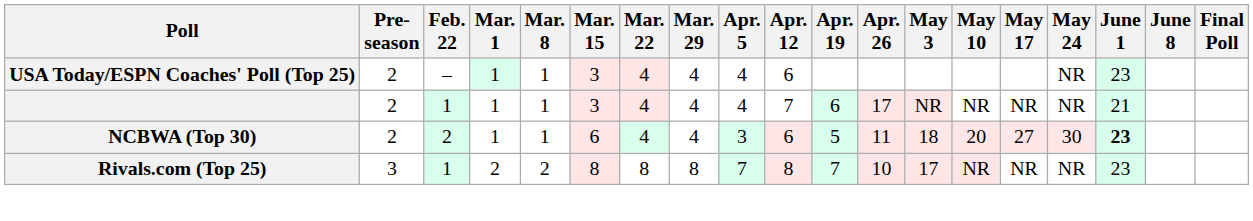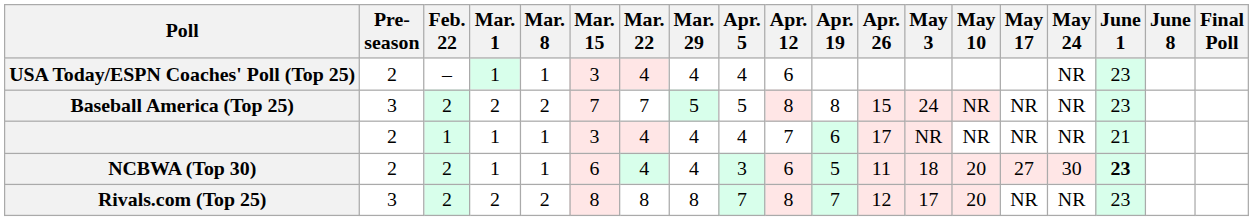 <table class="wikitable" style="white-space:nowrap;">
 <tr>
 <th>Poll</th>
 <th>Pre-<br>season</th>
 <th>Feb.<br>22</th>
 <th>Mar.<br>1</th>
 <th>Mar.<br>8</th>
 <th>Mar.<br>15</th>
 <th>Mar.<br>22</th>
 <th>Mar.<br>29</th>
 <th>Apr.<br>5</th>
 <th>Apr.<br>12</th>
 <th>Apr.<br>19</th>
 <th>Apr.<br>26</th>
 <th>May<br>3</th>
 <th>May<br>10</th>
 <th>May<br>17</th>
 <th>May<br>24</th>
 <th>June<br>1</th>
 <th>June<br>8</th>
 <th>Final<br>Poll</th>
 </tr>
 <tr style="text-align:center;">
 <th>USA Today/ESPN Coaches' Poll (Top 25)</th>
 <td style="background:#FFF;">2</td>
 <td style="background:#FFF;">–</td>
 <td style="background:#D8FFEB;">1</td>
 <td style="background:#FFF;">1</td>
 <td style="background:#FFE6E6;">3</td>
 <td style="background:#FFE6E6;">4</td>
 <td style="background:#FFF;">4</td>
 <td style="background:#FFF;">4</td>
 <td style="background:#FFF;">6</td>
 <td style="background:#FFF;"></td>
 <td style="background:#FFF;"></td>
 <td style="background:#FFF;"></td>
 <td style="background:#FFF;"></td>
 <td style="background:#FFF;"></td>
+<td style="background:#FFF;">NR</td>
+<td style="background:#D8FFEB;">23</td>
+<td style="background:#FFF;"></td>
+<td style="background:#FFF;"></td>
+</tr>
+<tr style="text-align:center;">
+<th>Baseball America (Top 25)</th>
+<td style="background:#FFF;">3</td>
+<td style="background:#D8FFEB;">2</td>
+<td style="background:#FFF;">2</td>
+<td style="background:#FFF;">2</td>
+<td style="background:#FFE6E6;">7</td>
+<td style="background:#FFF;">7</td>
+<td style="background:#D8FFEB;">5</td>
+<td style="background:#FFF;">5</td>
+<td style="background:#FFE6E6;">8</td>
+<td style="background:#FFF;">8</td>
+<td style="background:#FFE6E6;">15</td>
+<td style="background:#FFE6E6;">24</td>
+<td style="background:#FFE6E6;">NR</td>
+<td style="background:#FFF;">NR</td>
 <td style="background:#FFF;">NR</td>
 <td style="background:#D8FFEB;">23</td>
 <td style="background:#FFF;"></td>
 <td style="background:#FFF;"></td>
 </tr>
 <tr style="text-align:center;">
 <th></th>
 <td style="background:#FFF;">2</td>
 <td style="background:#D8FFEB;">1</td>
 <td style="background:#FFF;">1</td>
 <td style="background:#FFF;">1</td>
 <td style="background:#FFE6E6;">3</td>
 <td style="background:#FFE6E6;">4</td>
 <td style="background:#FFF;">4</td>
 <td style="background:#FFF;">4</td>
 <td style="background:#FFF;">7</td>
 <td style="background:#D8FFEB;">6</td>
 <td style="background:#FFE6E6;">17</td>
 <td style="background:#FFE6E6;">NR</td>
 <td style="background:#FFF;">NR</td>
 <td style="background:#FFF;">NR</td>
 <td style="background:#FFF;">NR</td>
 <td style="background:#D8FFEB;">21</td>
 <td style="background:#FFF;"></td>
 <td style="background:#FFF;"></td>
 </tr>
 <tr style="text-align:center;">
 <th>NCBWA (Top 30)</th>
 <td style="background:#FFF;">2</td>
 <td style="background:#D8FFEB;">2</td>
 <td style="background:#FFF;">1</td>
 <td style="background:#FFF;">1</td>
 <td style="background:#FFE6E6;">6</td>
 <td style="background:#D8FFEB;">4</td>
 <td style="background:#FFF;">4</td>
 <td style="background:#D8FFEB;">3</td>
 <td style="background:#FFE6E6;">6</td>
 <td style="background:#D8FFEB;">5</td>
 <td style="background:#FFE6E6;">11</td>
 <td style="background:#FFE6E6;">18</td>
 <td style="background:#FFE6E6;">20</td>
 <td style="background:#FFE6E6;">27</td>
 <td style="background:#FFE6E6;">30</td>
 <td style="background:#D8FFEB;"><strong>23</strong></td>
 <td style="background:#FFF;"></td>
 <td style="background:#FFF;"></td>
 </tr>
 <tr style="text-align:center;">
 <th>Rivals.com (Top 25)</th>
 <td style="background:#FFF;">3</td>
-<td style="background:#D8FFEB;">1</td>
+<td style="background:#D8FFEB;">2</td>
 <td style="background:#FFF;">2</td>
 <td style="background:#FFF;">2</td>
 <td style="background:#FFE6E6;">8</td>
 <td style="background:#FFF;">8</td>
 <td style="background:#FFF;">8</td>
 <td style="background:#D8FFEB;">7</td>
 <td style="background:#FFE6E6;">8</td>
 <td style="background:#D8FFEB;">7</td>
-<td style="background:#FFE6E6;">10</td>
+<td style="background:#FFE6E6;">12</td>
 <td style="background:#FFE6E6;">17</td>
-<td style="background:#FFE6E6;">NR</td>
+<td style="background:#FFE6E6;">20</td>
 <td style="background:#FFF;">NR</td>
 <td style="background:#FFF;">NR</td>
 <td style="background:#D8FFEB;">23</td>
 <td style="background:#FFF;"></td>
 <td style="background:#FFF;"></td>
 </tr>
 </table>
